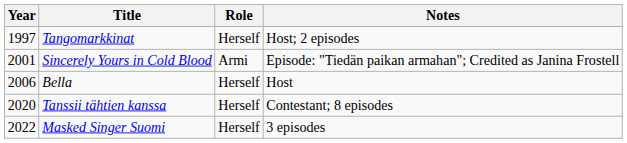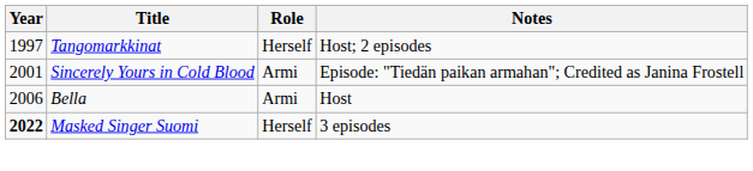 <table class="wikitable">
 <tr>
 <th>Year</th>
 <th>Title</th>
 <th>Role</th>
 <th>Notes</th>
 </tr>
 <tr>
 <td>1997</td>
 <td><em><a href='#'>Tangomarkkinat</a></em></td>
 <td>Herself</td>
 <td>Host; 2 episodes</td>
 </tr>
 <tr>
 <td>2001</td>
 <td><em><a href='#'>Sincerely Yours in Cold Blood</a></em></td>
 <td>Armi</td>
 <td>Episode: "Tiedän paikan armahan"; Credited as Janina Frostell</td>
 </tr>
 <tr>
 <td>2006</td>
 <td><em>Bella</em></td>
-<td>Herself</td>
+<td>Armi</td>
 <td>Host</td>
 </tr>
 <tr>
-<td>2020</td>
-<td><em><a href='#'>Tanssii tähtien kanssa</a></em></td>
-<td>Herself</td>
-<td>Contestant; 8 episodes</td>
-</tr>
-<tr>
-<td>2022</td>
+<td><strong>2022</strong></td>
 <td><em><a href='#'>Masked Singer Suomi</a></em></td>
 <td>Herself</td>
 <td>3 episodes</td>
 </tr>
 </table>
